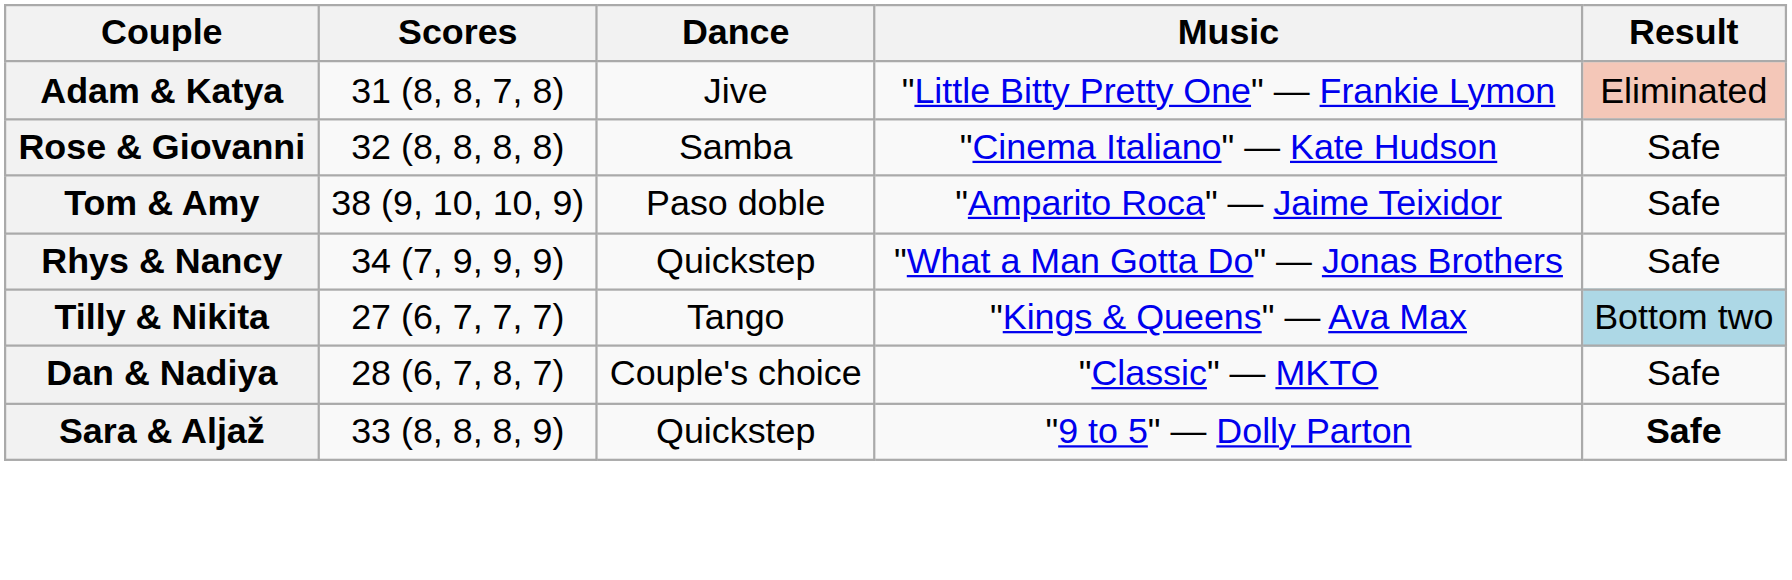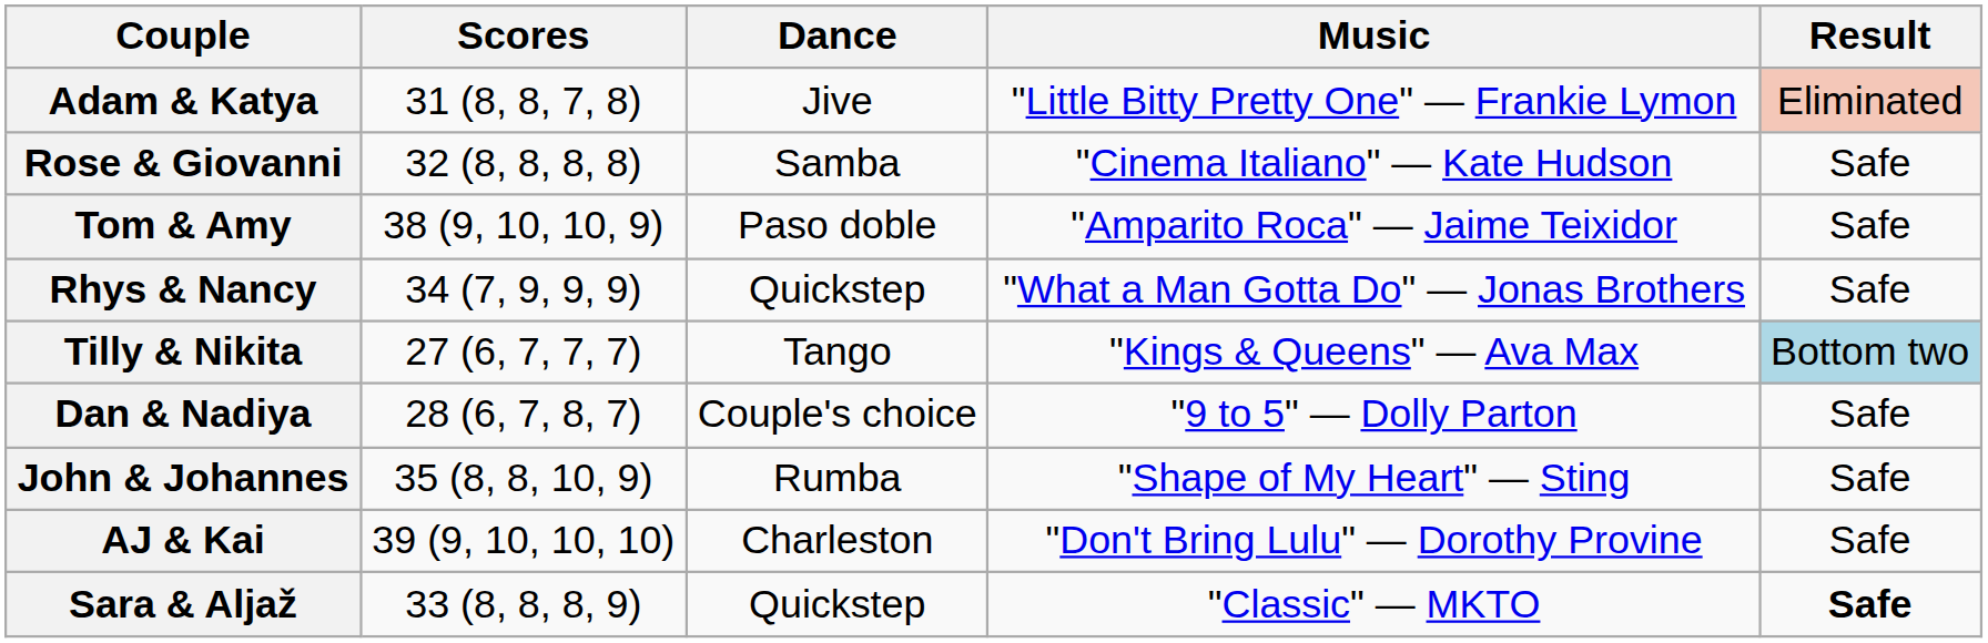 <table class="wikitable sortable" style="text-align:center; width: 90%">
 <tr>
 <th scope="col">Couple</th>
 <th scope="col">Scores</th>
 <th scope="col" class="unsortable">Dance</th>
 <th scope="col" class="unsortable">Music</th>
 <th scope="col" class="unsortable">Result</th>
 </tr>
 <tr>
 <th scope="row">Adam & Katya</th>
 <td>31 (8, 8, 7, 8)</td>
 <td>Jive</td>
 <td>"<a href='#'>Little Bitty Pretty One</a>" — <a href='#'>Frankie Lymon</a></td>
 <td bgcolor="f4c7b8">Eliminated</td>
 </tr>
 <tr>
 <th scope="row">Rose & Giovanni</th>
 <td>32 (8, 8, 8, 8)</td>
 <td>Samba</td>
 <td>"<a href='#'>Cinema Italiano</a>" — <a href='#'>Kate Hudson</a></td>
 <td>Safe</td>
 </tr>
 <tr>
 <th scope="row">Tom & Amy</th>
 <td>38 (9, 10, 10, 9)</td>
 <td>Paso doble</td>
 <td>"<a href='#'>Amparito Roca</a>" — <a href='#'>Jaime Teixidor</a></td>
 <td>Safe</td>
 </tr>
 <tr>
 <th scope="row">Rhys & Nancy</th>
 <td>34 (7, 9, 9, 9)</td>
 <td>Quickstep</td>
 <td>"<a href='#'>What a Man Gotta Do</a>" — <a href='#'>Jonas Brothers</a></td>
 <td>Safe</td>
 </tr>
 <tr>
 <th scope="row">Tilly & Nikita</th>
 <td>27 (6, 7, 7, 7)</td>
 <td>Tango</td>
 <td>"<a href='#'>Kings & Queens</a>" — <a href='#'>Ava Max</a></td>
 <td bgcolor="lightblue">Bottom two</td>
 </tr>
 <tr>
 <th scope="row">Dan & Nadiya</th>
 <td>28 (6, 7, 8, 7)</td>
 <td>Couple's choice</td>
-<td>"<a href='#'>Classic</a>" — <a href='#'>MKTO</a></td>
+<td>"<a href='#'>9 to 5</a>" — <a href='#'>Dolly Parton</a></td>
+<td>Safe</td>
+</tr>
+<tr>
+<th scope="row">John & Johannes</th>
+<td>35 (8, 8, 10, 9)</td>
+<td>Rumba</td>
+<td>"<a href='#'>Shape of My Heart</a>" — <a href='#'>Sting</a></td>
+<td>Safe</td>
+</tr>
+<tr>
+<th scope="row">AJ & Kai</th>
+<td>39 (9, 10, 10, 10)</td>
+<td>Charleston</td>
+<td>"<a href='#'>Don't Bring Lulu</a>" — <a href='#'>Dorothy Provine</a></td>
 <td>Safe</td>
 </tr>
 <tr>
 <th scope="row">Sara & Aljaž</th>
 <td>33 (8, 8, 8, 9)</td>
 <td>Quickstep</td>
-<td>"<a href='#'>9 to 5</a>" — <a href='#'>Dolly Parton</a></td>
+<td>"<a href='#'>Classic</a>" — <a href='#'>MKTO</a></td>
 <td><strong>Safe</strong></td>
 </tr>
 </table>
